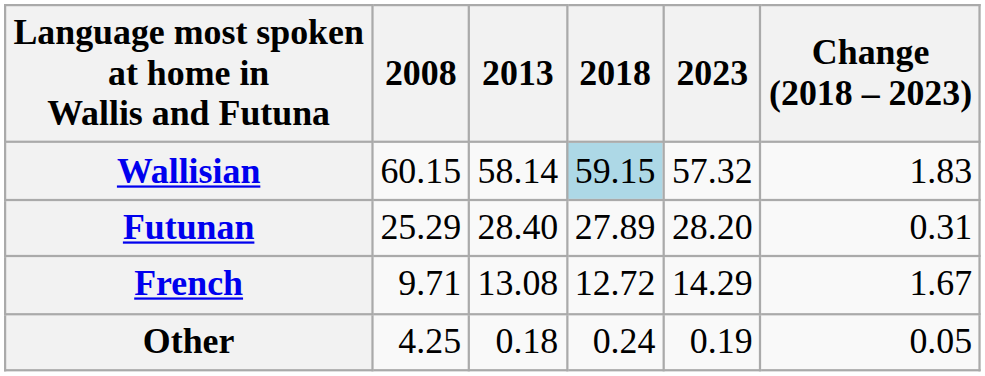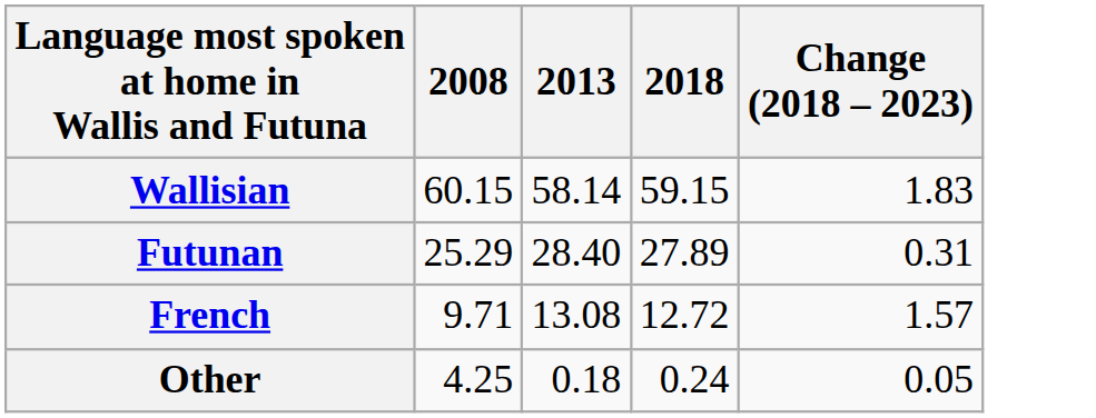 <table class="wikitable sortable style="text-align:right;">
 <tr>
 <th>Language most spoken<br>at home in<br>Wallis and Futuna</th>
 <th>2008</th>
 <th>2013</th>
 <th>2018</th>
-<th>2023</th>
 <th>Change<br>(2018 – 2023)</th>
 </tr>
 <tr style="text-align:right;">
 <th><a href='#'>Wallisian</a></th>
 <td>60.15</td>
 <td>58.14</td>
-<td style="background: lightblue;">59.15</td>
-<td>57.32</td>
+<td>59.15</td>
 <td>1.83</td>
 </tr>
 <tr style="text-align:right;">
 <th><a href='#'>Futunan</a></th>
 <td>25.29</td>
 <td>28.40</td>
 <td>27.89</td>
-<td>28.20</td>
 <td>0.31</td>
 </tr>
 <tr style="text-align:right;">
 <th><a href='#'>French</a></th>
 <td>9.71</td>
 <td>13.08</td>
 <td>12.72</td>
-<td>14.29</td>
-<td>1.67</td>
+<td>1.57</td>
 </tr>
 <tr style="text-align:right;">
 <th>Other</th>
 <td>4.25</td>
 <td>0.18</td>
 <td>0.24</td>
-<td>0.19</td>
 <td>0.05</td>
 </tr>
 </table>
